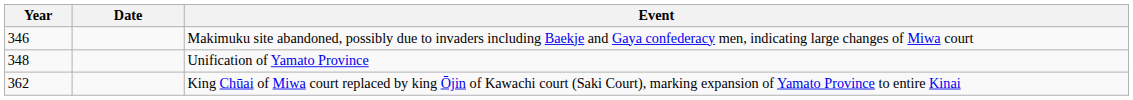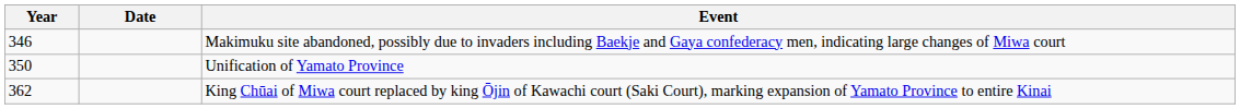 <table class="wikitable" width="100%">
 <tr>
 <th style="width:6%">Year</th>
 <th style="width:10%">Date</th>
 <th>Event</th>
 </tr>
 <tr>
 <td>346</td>
 <td></td>
 <td>Makimuku site abandoned, possibly due to invaders including <a href='#'>Baekje</a> and <a href='#'>Gaya confederacy</a> men, indicating large changes of <a href='#'>Miwa</a> court</td>
 </tr>
 <tr>
-<td>348</td>
+<td>350</td>
 <td></td>
 <td>Unification of <a href='#'>Yamato Province</a></td>
 </tr>
 <tr>
 <td>362</td>
 <td></td>
 <td>King <a href='#'>Chūai</a> of <a href='#'>Miwa</a> court replaced by king <a href='#'>Ōjin</a> of Kawachi court (Saki Court), marking expansion of <a href='#'>Yamato Province</a> to entire <a href='#'>Kinai</a></td>
 </tr>
 </table>
